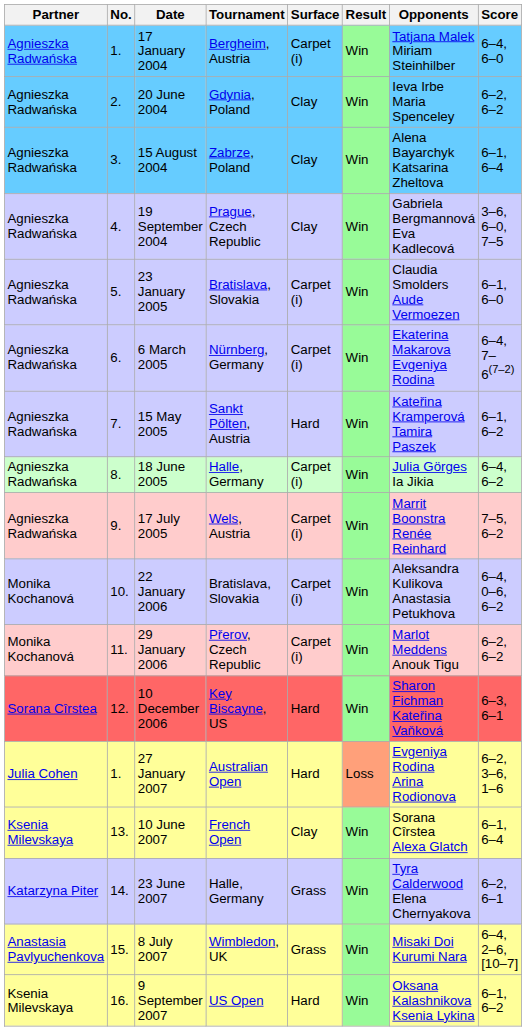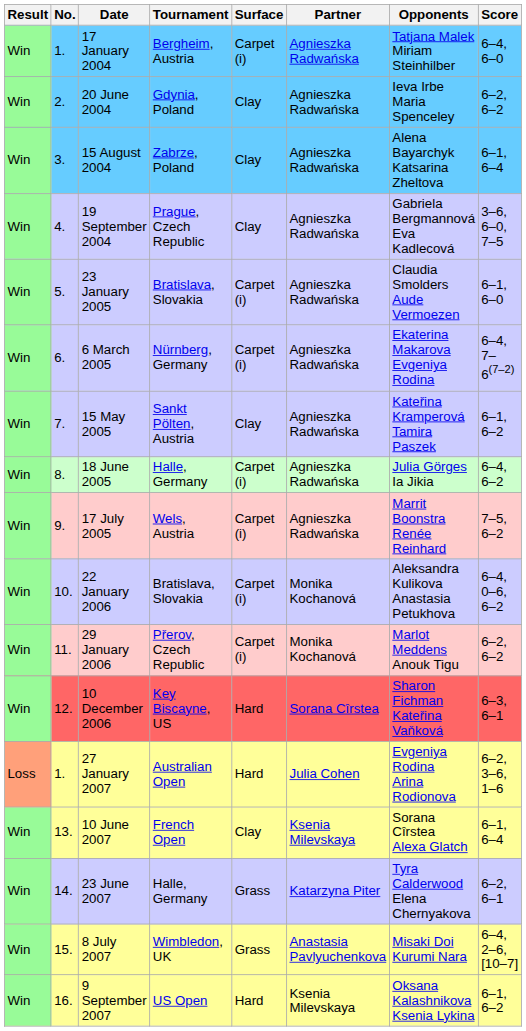 <table class="sortable wikitable">
 <tr>
-<th>Partner</th>
+<th>Result</th>
 <th>No.</th>
 <th>Date</th>
 <th>Tournament</th>
 <th>Surface</th>
-<th>Result</th>
+<th>Partner</th>
 <th>Opponents</th>
 <th class=unsortable>Score</th>
 </tr>
 <tr bgcolor=66CCFF>
-<td> <a href='#'>Agnieszka Radwańska</a></td>
+<td bgcolor=98fb98>Win</td>
 <td>1.</td>
 <td>17 January 2004</td>
 <td><a href='#'>Bergheim</a>, Austria</td>
 <td>Carpet (i)</td>
-<td bgcolor=98fb98>Win</td>
+<td> <a href='#'>Agnieszka Radwańska</a></td>
 <td> <a href='#'>Tatjana Malek</a> <br>  Miriam Steinhilber</td>
 <td>6–4, 6–0</td>
 </tr>
 <tr bgcolor=66CCFF>
-<td> Agnieszka Radwańska</td>
+<td bgcolor=98fb98>Win</td>
 <td>2.</td>
 <td>20 June 2004</td>
 <td><a href='#'>Gdynia</a>, Poland</td>
 <td>Clay</td>
-<td bgcolor=98fb98>Win</td>
+<td> Agnieszka Radwańska</td>
 <td> Ieva Irbe <br>  Maria Spenceley</td>
 <td>6–2, 6–2</td>
 </tr>
 <tr bgcolor=66CCFF>
-<td> Agnieszka Radwańska</td>
+<td bgcolor=98fb98>Win</td>
 <td>3.</td>
 <td>15 August 2004</td>
 <td><a href='#'>Zabrze</a>, Poland</td>
 <td>Clay</td>
-<td bgcolor=98fb98>Win</td>
+<td> Agnieszka Radwańska</td>
 <td> Alena Bayarchyk <br>  Katsarina Zheltova</td>
 <td>6–1, 6–4</td>
 </tr>
 <tr bgcolor=ccccff>
-<td> Agnieszka Radwańska</td>
+<td bgcolor=98fb98>Win</td>
 <td>4.</td>
 <td>19 September 2004</td>
 <td><a href='#'>Prague</a>, Czech Republic</td>
 <td>Clay</td>
-<td bgcolor=98fb98>Win</td>
+<td> Agnieszka Radwańska</td>
 <td> Gabriela Bergmannová <br>  Eva Kadlecová</td>
 <td>3–6, 6–0, 7–5</td>
 </tr>
 <tr bgcolor=ccccff>
-<td> Agnieszka Radwańska</td>
+<td bgcolor=98fb98>Win</td>
 <td>5.</td>
 <td>23 January 2005</td>
 <td><a href='#'>Bratislava</a>, Slovakia</td>
 <td>Carpet (i)</td>
-<td bgcolor=98fb98>Win</td>
+<td> Agnieszka Radwańska</td>
 <td> Claudia Smolders <br>  <a href='#'>Aude Vermoezen</a></td>
 <td>6–1, 6–0</td>
 </tr>
 <tr bgcolor=ccccff>
-<td> Agnieszka Radwańska</td>
+<td bgcolor=98fb98>Win</td>
 <td>6.</td>
 <td>6 March 2005</td>
 <td><a href='#'>Nürnberg</a>, Germany</td>
 <td>Carpet (i)</td>
-<td bgcolor=98fb98>Win</td>
+<td> Agnieszka Radwańska</td>
 <td> <a href='#'>Ekaterina Makarova</a> <br>  <a href='#'>Evgeniya Rodina</a></td>
 <td>6–4, 7–6<sup>(7–2)</sup></td>
 </tr>
 <tr bgcolor=ccccff>
-<td> Agnieszka Radwańska</td>
+<td bgcolor=98fb98>Win</td>
 <td>7.</td>
 <td>15 May 2005</td>
 <td><a href='#'>Sankt Pölten</a>, Austria</td>
-<td>Hard</td>
-<td bgcolor=98fb98>Win</td>
+<td>Clay</td>
+<td> Agnieszka Radwańska</td>
 <td> <a href='#'>Kateřina Kramperová</a> <br>  <a href='#'>Tamira Paszek</a></td>
 <td>6–1, 6–2</td>
 </tr>
 <tr bgcolor=CCFFCC>
-<td> Agnieszka Radwańska</td>
+<td bgcolor=98fb98>Win</td>
 <td>8.</td>
 <td>18 June 2005</td>
 <td><a href='#'>Halle</a>, Germany</td>
 <td>Carpet (i)</td>
-<td bgcolor=98fb98>Win</td>
+<td> Agnieszka Radwańska</td>
 <td> <a href='#'>Julia Görges</a> <br>  Ia Jikia</td>
 <td>6–4, 6–2</td>
 </tr>
 <tr bgcolor=ffcccc>
-<td> Agnieszka Radwańska</td>
+<td bgcolor=98fb98>Win</td>
 <td>9.</td>
 <td>17 July 2005</td>
 <td><a href='#'>Wels</a>, Austria</td>
 <td>Carpet (i)</td>
-<td bgcolor=98fb98>Win</td>
+<td> Agnieszka Radwańska</td>
 <td> <a href='#'>Marrit Boonstra</a> <br>  <a href='#'>Renée Reinhard</a></td>
 <td>7–5, 6–2</td>
 </tr>
 <tr bgcolor=ccccff>
-<td> Monika Kochanová</td>
+<td bgcolor=98fb98>Win</td>
 <td>10.</td>
 <td>22 January 2006</td>
 <td>Bratislava, Slovakia</td>
 <td>Carpet (i)</td>
-<td bgcolor=98fb98>Win</td>
+<td> Monika Kochanová</td>
 <td> Aleksandra Kulikova <br>  Anastasia Petukhova</td>
 <td>6–4, 0–6, 6–2</td>
 </tr>
 <tr bgcolor=ffcccc>
-<td> Monika Kochanová</td>
+<td bgcolor=98fb98>Win</td>
 <td>11.</td>
 <td>29 January 2006</td>
 <td><a href='#'>Přerov</a>, Czech Republic</td>
 <td>Carpet (i)</td>
-<td bgcolor=98fb98>Win</td>
+<td> Monika Kochanová</td>
 <td> <a href='#'>Marlot Meddens</a> <br>  Anouk Tigu</td>
 <td>6–2, 6–2</td>
 </tr>
 <tr bgcolor=FF6666>
-<td> <a href='#'>Sorana Cîrstea</a></td>
+<td bgcolor=98fb98>Win</td>
 <td>12.</td>
 <td>10 December 2006</td>
 <td><a href='#'>Key Biscayne</a>, US</td>
 <td>Hard</td>
-<td bgcolor=98fb98>Win</td>
+<td> <a href='#'>Sorana Cîrstea</a></td>
 <td> <a href='#'>Sharon Fichman</a> <br>  <a href='#'>Kateřina Vaňková</a></td>
 <td>6–3, 6–1</td>
 </tr>
 <tr bgcolor=ffff99>
-<td> <a href='#'>Julia Cohen</a></td>
+<td bgcolor=FFA07A>Loss</td>
 <td>1.</td>
 <td>27 January 2007</td>
 <td><a href='#'>Australian Open</a></td>
 <td>Hard</td>
-<td bgcolor=FFA07A>Loss</td>
+<td> <a href='#'>Julia Cohen</a></td>
 <td> <a href='#'>Evgeniya Rodina</a> <br>  <a href='#'>Arina Rodionova</a></td>
 <td>6–2, 3–6, 1–6</td>
 </tr>
 <tr bgcolor=ffff99>
-<td> <a href='#'>Ksenia Milevskaya</a></td>
+<td bgcolor=98FB98>Win</td>
 <td>13.</td>
 <td>10 June 2007</td>
 <td><a href='#'>French Open</a></td>
 <td>Clay</td>
-<td bgcolor=98FB98>Win</td>
+<td> <a href='#'>Ksenia Milevskaya</a></td>
 <td> Sorana Cîrstea <br>  <a href='#'>Alexa Glatch</a></td>
 <td>6–1, 6–4</td>
 </tr>
 <tr bgcolor=ccccff>
-<td> <a href='#'>Katarzyna Piter</a></td>
+<td bgcolor=98fb98>Win</td>
 <td>14.</td>
 <td>23 June 2007</td>
 <td>Halle, Germany</td>
 <td>Grass</td>
-<td bgcolor=98fb98>Win</td>
+<td> <a href='#'>Katarzyna Piter</a></td>
 <td> <a href='#'>Tyra Calderwood</a> <br>  Elena Chernyakova</td>
 <td>6–2, 6–1</td>
 </tr>
 <tr bgcolor=ffff99>
-<td> <a href='#'>Anastasia Pavlyuchenkova</a></td>
+<td bgcolor=98FB98>Win</td>
 <td>15.</td>
 <td>8 July 2007</td>
 <td><a href='#'>Wimbledon</a>, UK</td>
 <td>Grass</td>
-<td bgcolor=98FB98>Win</td>
+<td> <a href='#'>Anastasia Pavlyuchenkova</a></td>
 <td> <a href='#'>Misaki Doi</a> <br>  <a href='#'>Kurumi Nara</a></td>
 <td>6–4, 2–6, [10–7]</td>
 </tr>
 <tr bgcolor=ffff99>
-<td> Ksenia Milevskaya</td>
+<td bgcolor=98FB98>Win</td>
 <td>16.</td>
 <td>9 September 2007</td>
 <td><a href='#'>US Open</a></td>
 <td>Hard</td>
-<td bgcolor=98FB98>Win</td>
+<td> Ksenia Milevskaya</td>
 <td> <a href='#'>Oksana Kalashnikova</a> <br>  <a href='#'>Ksenia Lykina</a></td>
 <td>6–1, 6–2</td>
 </tr>
 </table>
